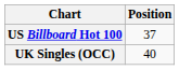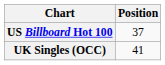 <table class="wikitable plainrowheaders" style="text-align:center">
 <tr>
 <th>Chart</th>
 <th>Position</th>
 </tr>
 <tr>
 <th scope="row">US <a href='#'><em>Billboard</em> Hot 100</a></th>
 <td>37</td>
 </tr>
 <tr>
 <th scope="row">UK Singles (OCC)</th>
-<td>40</td>
+<td>41</td>
 </tr>
 </table>
